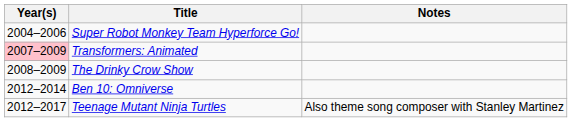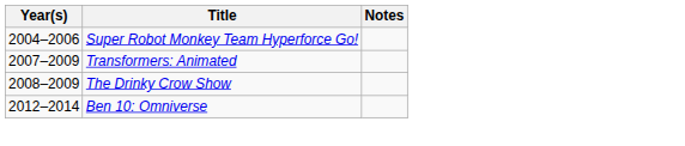 <table class="wikitable sortable">
 <tr>
 <th>Year(s)</th>
 <th>Title</th>
 <th>Notes</th>
 </tr>
 <tr>
 <td>2004–2006</td>
 <td><em><a href='#'>Super Robot Monkey Team Hyperforce Go!</a></em></td>
 <td></td>
 </tr>
 <tr>
-<td style="background: pink;">2007–2009</td>
+<td>2007–2009</td>
 <td><em><a href='#'>Transformers: Animated</a></em></td>
 <td></td>
 </tr>
 <tr>
 <td>2008–2009</td>
 <td><em><a href='#'>The Drinky Crow Show</a></em></td>
 <td></td>
 </tr>
 <tr>
 <td>2012–2014</td>
 <td><em><a href='#'>Ben 10: Omniverse</a></em></td>
 <td></td>
 </tr>
-<tr>
-<td>2012–2017</td>
-<td><em><a href='#'>Teenage Mutant Ninja Turtles</a></em></td>
-<td>Also theme song composer with Stanley Martinez</td>
-</tr>
 </table>
